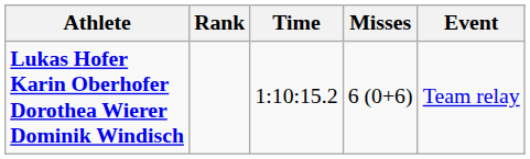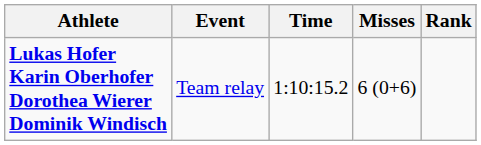 <table class="wikitable" style="font-size:90%">
 <tr>
 <th>Athlete</th>
-<th>Rank</th>
+<th>Event</th>
 <th>Time</th>
 <th>Misses</th>
-<th>Event</th>
+<th>Rank</th>
 </tr>
 <tr align=center>
 <td align=left><strong><a href='#'>Lukas Hofer</a><br><a href='#'>Karin Oberhofer</a><br><a href='#'>Dorothea Wierer</a><br><a href='#'>Dominik Windisch</a></strong></td>
-<td></td>
+<td align=left><a href='#'>Team relay</a></td>
 <td>1:10:15.2</td>
 <td>6 (0+6)</td>
-<td align=left><a href='#'>Team relay</a></td>
+<td></td>
 </tr>
 </table>
